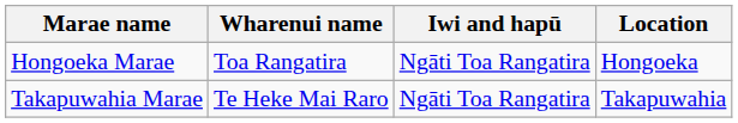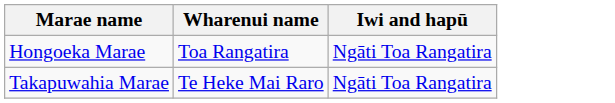 <table class="wikitable sortable">
 <tr>
 <th>Marae name</th>
 <th>Wharenui name</th>
 <th>Iwi and hapū</th>
-<th>Location</th>
 </tr>
 <tr>
 <td><a href='#'>Hongoeka Marae</a></td>
 <td><a href='#'>Toa Rangatira</a></td>
 <td><a href='#'>Ngāti Toa Rangatira</a></td>
-<td><a href='#'>Hongoeka</a></td>
 </tr>
 <tr>
 <td><a href='#'>Takapuwahia Marae</a></td>
 <td><a href='#'>Te Heke Mai Raro</a></td>
 <td><a href='#'>Ngāti Toa Rangatira</a></td>
-<td><a href='#'>Takapuwahia</a></td>
 </tr>
 </table>
